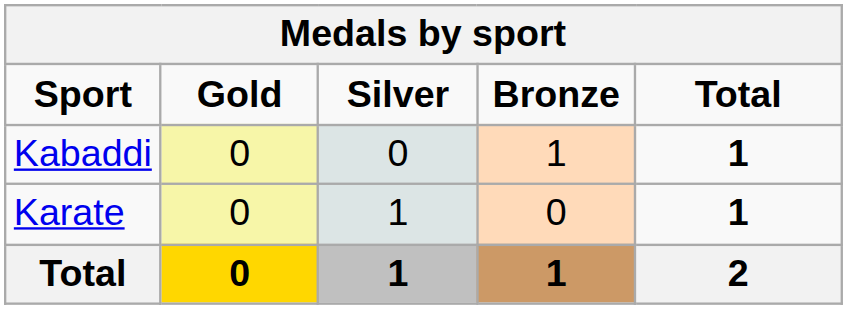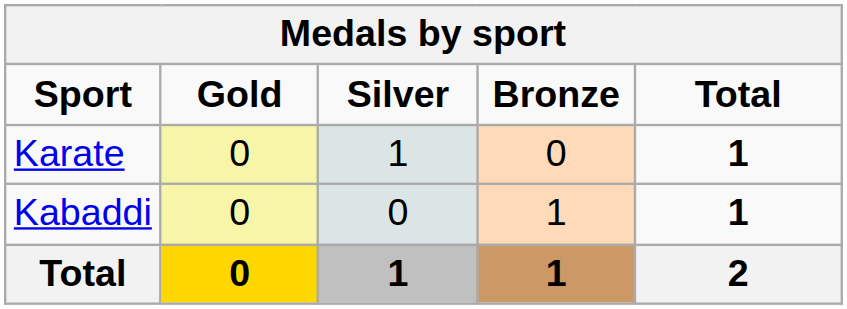 <table class="wikitable sortable"style=text-align:center;">
 <tr style="background:#efefef;">
 <th colspan=5>Medals by sport</th>
 </tr>
 <tr>
 <td><strong>Sport</strong></td>
 <td width=60style="background:gold;"><strong>Gold </strong></td>
 <td width=60style="background:silver;"><strong>Silver </strong></td>
 <td width=60style="background:#c96;"><strong>Bronze </strong></td>
 <td width=80><strong>Total</strong></td>
 </tr>
 <tr>
+<td align=left> <a href='#'>Karate</a></td>
+<td style="background:#F7F6A8;">0</td>
+<td style="background:#DCE5E5;">1</td>
+<td style="background:#FFDAB9;">0</td>
+<td><strong>1</strong></td>
+</tr>
+<tr>
 <td align=left> <a href='#'>Kabaddi</a></td>
 <td style="background:#F7F6A8;">0</td>
 <td style="background:#DCE5E5;">0</td>
 <td style="background:#FFDAB9;">1</td>
-<td><strong>1</strong></td>
-</tr>
-<tr>
-<td align=left> <a href='#'>Karate</a></td>
-<td style="background:#F7F6A8;">0</td>
-<td style="background:#DCE5E5;">1</td>
-<td style="background:#FFDAB9;">0</td>
 <td><strong>1</strong></td>
 </tr>
 <tr>
 <th>Total</th>
 <th style="background:gold;">0</th>
 <th style="background:silver;">1</th>
 <th style="background:#c96;">1</th>
 <th>2</th>
 </tr>
 </table>
